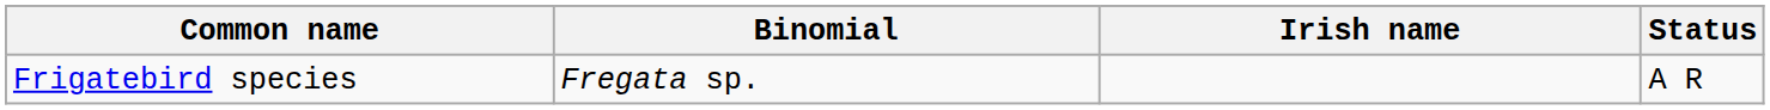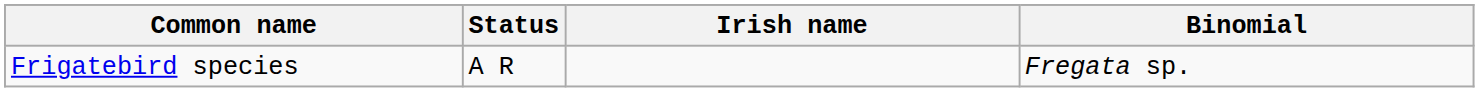 <table width=60% class="wikitable">
 <tr>
 <th width=32%>Common name</th>
+<th width=4%>Status</th>
+<th width=32%>Irish name</th>
 <th width=32%>Binomial</th>
-<th width=32%>Irish name</th>
-<th width=4%>Status</th>
 </tr>
 <tr>
 <td><a href='#'>Frigatebird</a> species</td>
+<td>A R</td>
+<td></td>
 <td><em>Fregata</em> sp.</td>
-<td></td>
-<td>A R</td>
 </tr>
 </table>
